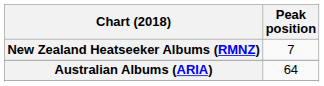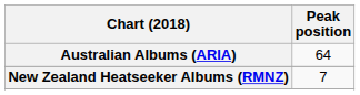 <table class="wikitable sortable plainrowheaders" style="text-align:center">
 <tr>
 <th scope="col">Chart (2018)</th>
 <th scope="col">Peak<br> position</th>
 </tr>
 <tr>
-<th scope="row">New Zealand Heatseeker Albums (<a href='#'>RMNZ</a>)</th>
-<td>7</td>
+<th scope="row">Australian Albums (<a href='#'>ARIA</a>)</th>
+<td>64</td>
 </tr>
 <tr>
 </tr>
 <tr>
-<th scope="row">Australian Albums (<a href='#'>ARIA</a>)</th>
-<td>64</td>
+<th scope="row">New Zealand Heatseeker Albums (<a href='#'>RMNZ</a>)</th>
+<td>7</td>
 </tr>
 <tr>
 </tr>
 <tr>
 </tr>
 <tr>
 </tr>
 <tr>
 </tr>
 <tr>
 </tr>
 </table>
